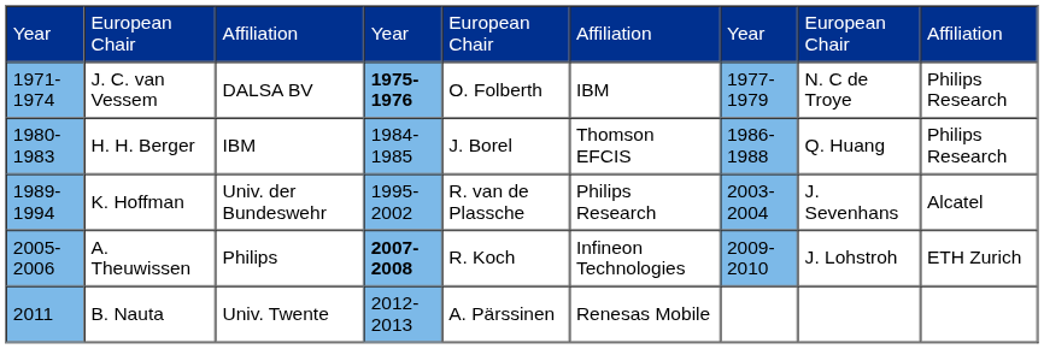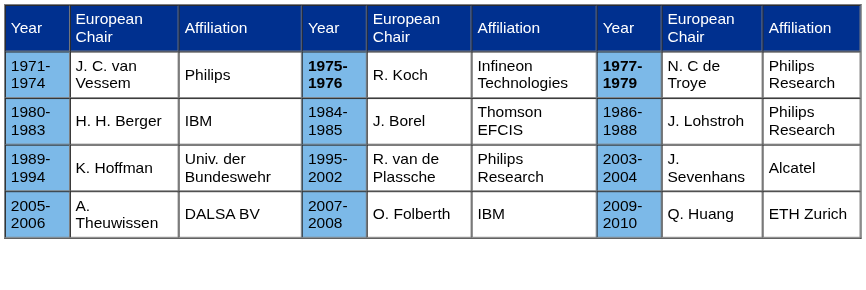 <table border="1" cellpadding="5" cellspacing="0" align="center">
 <tr>
 <td style="background:#00308F; color: white ">Year</td>
 <td style="background:#00308F; color: white ">European Chair</td>
 <td style="background:#00308F; color: white ">Affiliation</td>
 <td style="background:#00308F; color: white ">Year</td>
 <td style="background:#00308F; color: white ">European Chair</td>
 <td style="background:#00308F; color: white ">Affiliation</td>
 <td style="background:#00308F; color: white ">Year</td>
 <td style="background:#00308F; color: white ">European Chair</td>
 <td style="background:#00308F; color: white ">Affiliation</td>
 </tr>
 <tr>
 <td style="background: #7CB9E8; color:black">1971-1974</td>
 <td>J. C. van Vessem</td>
-<td>DALSA BV</td>
+<td>Philips</td>
 <td style="background: #7CB9E8; color:black"><strong>1975-1976</strong></td>
-<td>O. Folberth</td>
-<td>IBM</td>
-<td style="background: #7CB9E8; color:black">1977-1979</td>
+<td>R. Koch</td>
+<td>Infineon Technologies</td>
+<td style="background: #7CB9E8; color:black"><strong>1977-1979</strong></td>
 <td>N. C de Troye</td>
 <td>Philips Research</td>
 </tr>
 <tr>
 <td style="background: #7CB9E8; color:black">1980-1983</td>
 <td>H. H. Berger</td>
 <td>IBM</td>
 <td style="background: #7CB9E8; color:black">1984-1985</td>
 <td>J. Borel</td>
 <td>Thomson EFCIS</td>
 <td style="background: #7CB9E8; color:black">1986-1988</td>
-<td>Q. Huang</td>
+<td>J. Lohstroh</td>
 <td>Philips Research</td>
 </tr>
 <tr>
 <td style="background: #7CB9E8; color:black">1989-1994</td>
 <td>K. Hoffman</td>
 <td>Univ. der Bundeswehr</td>
 <td style="background: #7CB9E8; color:black">1995-2002</td>
 <td>R. van de Plassche</td>
 <td>Philips Research</td>
 <td style="background: #7CB9E8; color:black">2003-2004</td>
 <td>J. Sevenhans</td>
 <td>Alcatel</td>
 </tr>
 <tr>
 <td style="background: #7CB9E8; color:black">2005-2006</td>
 <td>A. Theuwissen</td>
-<td>Philips</td>
-<td style="background: #7CB9E8; color:black"><strong>2007-2008</strong></td>
-<td>R. Koch</td>
-<td>Infineon Technologies</td>
+<td>DALSA BV</td>
+<td style="background: #7CB9E8; color:black">2007-2008</td>
+<td>O. Folberth</td>
+<td>IBM</td>
 <td style="background: #7CB9E8; color:black">2009-2010</td>
-<td>J. Lohstroh</td>
+<td>Q. Huang</td>
 <td>ETH Zurich</td>
 </tr>
-<tr>
-<td style="background: #7CB9E8; color:black">2011</td>
-<td>B. Nauta</td>
-<td>Univ. Twente</td>
-<td style="background: #7CB9E8; color:black">2012-2013</td>
-<td>A. Pärssinen</td>
-<td>Renesas Mobile</td>
-<td></td>
-<td></td>
-<td></td>
-</tr>
 </table>
